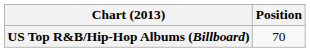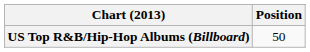 <table class="wikitable plainrowheaders" style="text-align:center">
 <tr>
 <th scope="col">Chart (2013)</th>
 <th scope="col">Position</th>
 </tr>
 <tr>
 <th scope="row">US Top R&B/Hip-Hop Albums (<em>Billboard</em>)</th>
-<td style="text-align:center;">70</td>
+<td style="text-align:center;">50</td>
 </tr>
 </table>
